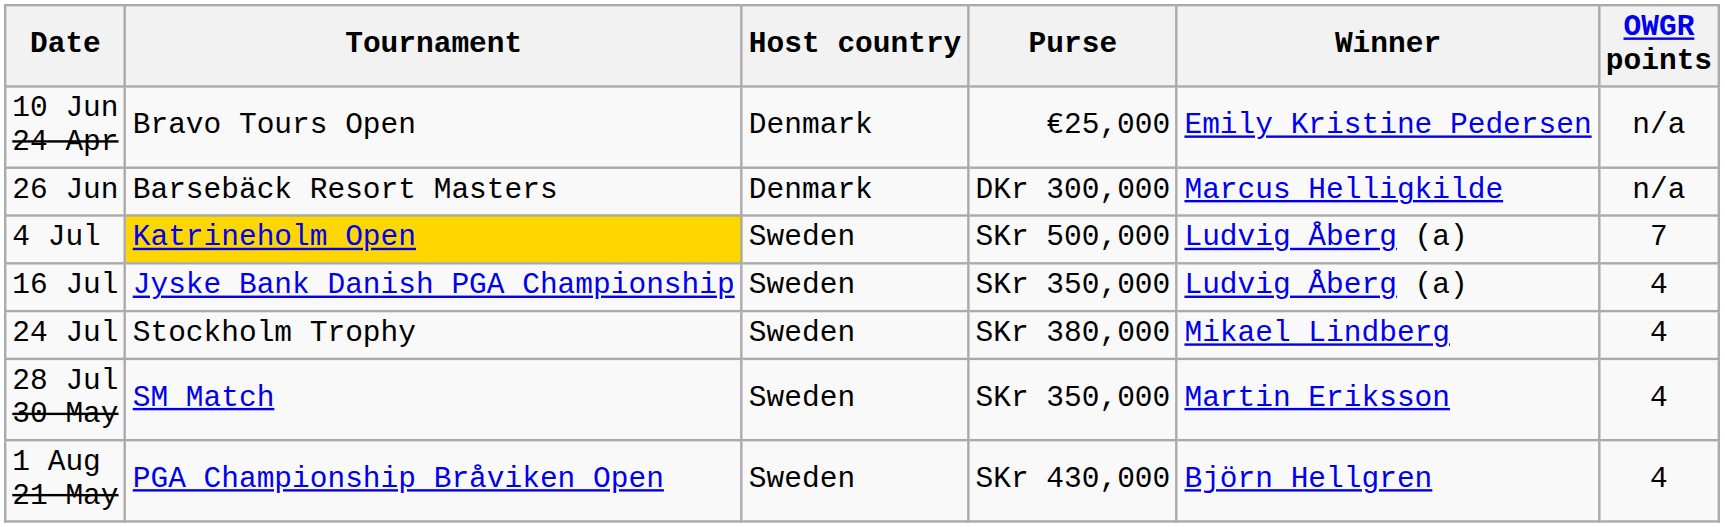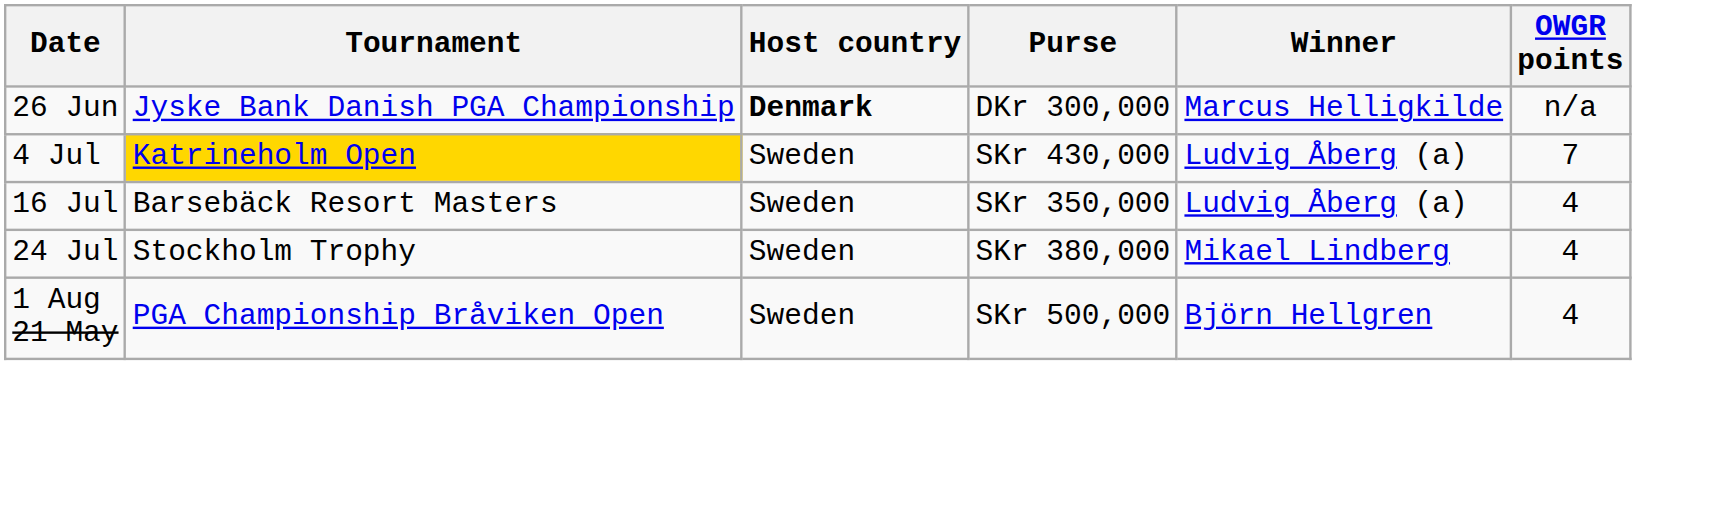 <table class="wikitable" style="font-size:95%">
 <tr>
 <th>Date</th>
 <th>Tournament</th>
 <th>Host country</th>
 <th>Purse</th>
 <th>Winner</th>
 <th><a href='#'>OWGR</a><br>points</th>
 </tr>
 <tr>
-<td>10 Jun<br><s>24 Apr</s></td>
-<td>Bravo Tours Open</td>
-<td>Denmark</td>
-<td align=right>€25,000</td>
-<td> <a href='#'>Emily Kristine Pedersen</a></td>
-<td align=center>n/a</td>
-</tr>
-<tr>
 <td>26 Jun</td>
-<td>Barsebäck Resort Masters</td>
-<td>Denmark</td>
+<td><a href='#'>Jyske Bank Danish PGA Championship</a></td>
+<td><strong>Denmark</strong></td>
 <td align=right>DKr 300,000</td>
 <td> <a href='#'>Marcus Helligkilde</a></td>
 <td align=center>n/a</td>
 </tr>
 <tr>
 <td>4 Jul</td>
 <td style="background: gold;"><a href='#'>Katrineholm Open</a></td>
 <td>Sweden</td>
-<td align=right>SKr 500,000</td>
+<td align=right>SKr 430,000</td>
 <td> <a href='#'>Ludvig Åberg</a> (a)</td>
 <td align=center>7</td>
 </tr>
 <tr>
 <td>16 Jul</td>
-<td><a href='#'>Jyske Bank Danish PGA Championship</a></td>
+<td>Barsebäck Resort Masters</td>
 <td>Sweden</td>
 <td align=right>SKr 350,000</td>
 <td> <a href='#'>Ludvig Åberg</a> (a)</td>
 <td align=center>4</td>
 </tr>
 <tr>
 <td>24 Jul</td>
 <td>Stockholm Trophy</td>
 <td>Sweden</td>
 <td align=right>SKr 380,000</td>
 <td> <a href='#'>Mikael Lindberg</a></td>
 <td align=center>4</td>
 </tr>
 <tr>
-<td>28 Jul<br><s>30 May</s></td>
-<td><a href='#'>SM Match</a></td>
-<td>Sweden</td>
-<td align=right>SKr 350,000</td>
-<td> <a href='#'>Martin Eriksson</a></td>
-<td align=center>4</td>
-</tr>
-<tr>
 <td>1 Aug<br><s>21 May</s></td>
 <td><a href='#'>PGA Championship Bråviken Open</a></td>
 <td>Sweden</td>
-<td align=right>SKr 430,000</td>
+<td align=right>SKr 500,000</td>
 <td> <a href='#'>Björn Hellgren</a></td>
 <td align=center>4</td>
 </tr>
 </table>
